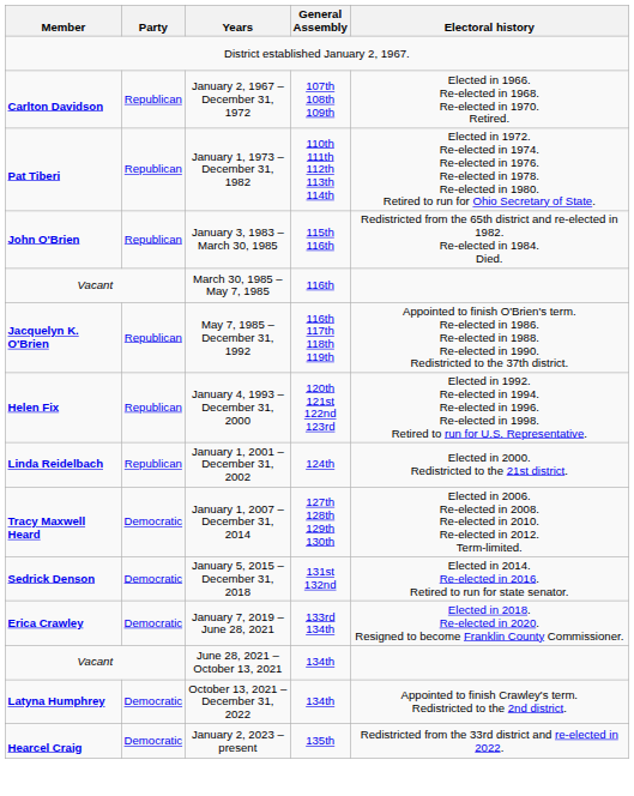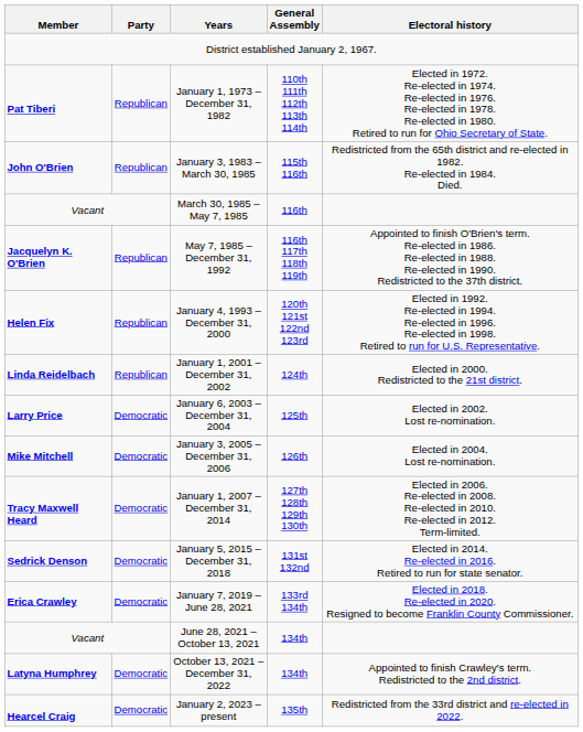 <table class=wikitable style="text-align:center">
 <tr valign=bottom>
 <th>Member</th>
 <th>Party</th>
 <th>Years</th>
 <th>General<br>Assembly</th>
 <th>Electoral history</th>
 </tr>
 <tr style="height:3em">
 <td colspan=5>District established January 2, 1967.</td>
-</tr>
-<tr style="height:3em">
-<td align=left><br><strong><a href='#'>Carlton Davidson</a></strong><br></td>
-<td><a href='#'>Republican</a></td>
-<td>January 2, 1967 –<br>December 31, 1972</td>
-<td><a href='#'>107th</a><br><a href='#'>108th</a><br><a href='#'>109th</a></td>
-<td>Elected in 1966.<br>Re-elected in 1968.<br>Re-elected in 1970.<br>Retired.</td>
 </tr>
 <tr style="height:3em">
 <td align=left><br><strong><a href='#'>Pat Tiberi</a></strong><br></td>
 <td><a href='#'>Republican</a></td>
 <td>January 1, 1973 –<br>December 31, 1982</td>
 <td><a href='#'>110th</a><br><a href='#'>111th</a><br><a href='#'>112th</a><br><a href='#'>113th</a><br><a href='#'>114th</a></td>
 <td>Elected in 1972.<br>Re-elected in 1974.<br>Re-elected in 1976.<br>Re-elected in 1978.<br>Re-elected in 1980.<br>Retired to run for <a href='#'>Ohio Secretary of State</a>.</td>
 </tr>
 <tr style="height:3em">
 <td align=left><strong><a href='#'>John O'Brien</a></strong><br></td>
 <td><a href='#'>Republican</a></td>
 <td>January 3, 1983 –<br>March 30, 1985</td>
 <td><a href='#'>115th</a><br><a href='#'>116th</a></td>
 <td>Redistricted from the 65th district and re-elected in 1982.<br>Re-elected in 1984.<br>Died.</td>
 </tr>
 <tr style="height:3em">
 <td colspan=2><em>Vacant</em></td>
 <td nowrap>March 30, 1985 –<br>May 7, 1985</td>
 <td><a href='#'>116th</a></td>
 <td></td>
 </tr>
 <tr style="height:3em">
 <td align=left><strong><a href='#'>Jacquelyn K. O'Brien</a></strong><br></td>
 <td><a href='#'>Republican</a></td>
 <td>May 7, 1985 –<br>December 31, 1992</td>
 <td><a href='#'>116th</a><br><a href='#'>117th</a><br><a href='#'>118th</a><br><a href='#'>119th</a></td>
 <td>Appointed to finish O'Brien's term.<br>Re-elected in 1986.<br>Re-elected in 1988.<br>Re-elected in 1990.<br>Redistricted to the 37th district.</td>
 </tr>
 <tr style="height:3em">
 <td align=left><strong><a href='#'>Helen Fix</a></strong><br></td>
 <td><a href='#'>Republican</a></td>
 <td>January 4, 1993 –<br>December 31, 2000</td>
 <td><a href='#'>120th</a><br><a href='#'>121st</a><br><a href='#'>122nd</a><br><a href='#'>123rd</a></td>
 <td>Elected in 1992.<br>Re-elected in 1994.<br>Re-elected in 1996.<br>Re-elected in 1998.<br>Retired to <a href='#'>run for U.S. Representative</a>.</td>
 </tr>
 <tr style="height:3em">
 <td align=left><strong><a href='#'>Linda Reidelbach</a></strong><br></td>
 <td><a href='#'>Republican</a></td>
 <td>January 1, 2001 –<br>December 31, 2002</td>
 <td><a href='#'>124th</a></td>
 <td>Elected in 2000.<br>Redistricted to the <a href='#'>21st district</a>.</td>
 </tr>
 <tr style="height:3em">
+<td align=left><strong><a href='#'>Larry Price</a></strong><br></td>
+<td><a href='#'>Democratic</a></td>
+<td>January 6, 2003 –<br>December 31, 2004</td>
+<td><a href='#'>125th</a></td>
+<td>Elected in 2002.<br>Lost re-nomination.</td>
+</tr>
+<tr style="height:3em">
+<td align=left><strong><a href='#'>Mike Mitchell</a></strong><br></td>
+<td><a href='#'>Democratic</a></td>
+<td>January 3, 2005 –<br>December 31, 2006</td>
+<td><a href='#'>126th</a></td>
+<td>Elected in 2004.<br>Lost re-nomination.</td>
+</tr>
+<tr style="height:3em">
 <td align=left><br><strong><a href='#'>Tracy Maxwell Heard</a></strong><br></td>
 <td><a href='#'>Democratic</a></td>
 <td>January 1, 2007 –<br>December 31, 2014</td>
 <td><a href='#'>127th</a><br><a href='#'>128th</a><br><a href='#'>129th</a><br><a href='#'>130th</a></td>
 <td>Elected in 2006.<br>Re-elected in 2008.<br>Re-elected in 2010.<br>Re-elected in 2012.<br>Term-limited.</td>
 </tr>
 <tr style="height:3em">
 <td align=left><strong><a href='#'>Sedrick Denson</a></strong><br></td>
 <td><a href='#'>Democratic</a></td>
 <td>January 5, 2015 –<br>December 31, 2018</td>
 <td><a href='#'>131st</a><br><a href='#'>132nd</a></td>
 <td>Elected in 2014.<br><a href='#'>Re-elected in 2016</a>.<br>Retired to run for state senator.</td>
 </tr>
 <tr style="height:3em">
 <td align=left><strong><a href='#'>Erica Crawley</a></strong><br></td>
 <td><a href='#'>Democratic</a></td>
 <td>January 7, 2019 –<br>June 28, 2021</td>
 <td><a href='#'>133rd</a><br><a href='#'>134th</a></td>
 <td><a href='#'>Elected in 2018</a>.<br><a href='#'>Re-elected in 2020</a>.<br>Resigned to become <a href='#'>Franklin County</a> Commissioner.</td>
 </tr>
 <tr style="height:3em">
 <td colspan=2><em>Vacant</em></td>
 <td nowrap>June 28, 2021 –<br>October 13, 2021</td>
 <td><a href='#'>134th</a></td>
 <td></td>
 </tr>
 <tr style="height:3em">
 <td align=left><strong><a href='#'>Latyna Humphrey</a></strong><br></td>
 <td><a href='#'>Democratic</a></td>
 <td>October 13, 2021 –<br>December 31, 2022</td>
 <td><a href='#'>134th</a></td>
 <td>Appointed to finish Crawley's term.<br>Redistricted to the <a href='#'>2nd district</a>.</td>
 </tr>
 <tr style="height:3em">
 <td align=left><br><strong><a href='#'>Hearcel Craig</a></strong><br></td>
 <td><a href='#'>Democratic</a></td>
 <td>January 2, 2023 –<br>present</td>
 <td><a href='#'>135th</a></td>
 <td>Redistricted from the 33rd district and <a href='#'>re-elected in 2022</a>.</td>
 </tr>
 </table>
